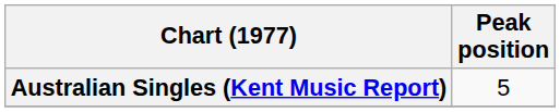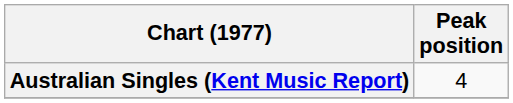 <table class="wikitable sortable plainrowheaders" style="text-align:center">
 <tr>
 <th>Chart (1977)</th>
 <th>Peak<br>position</th>
 </tr>
 <tr>
 <th scope="row">Australian Singles (<a href='#'>Kent Music Report</a>)</th>
-<td>5</td>
+<td>4</td>
 </tr>
 <tr>
 </tr>
 </table>
